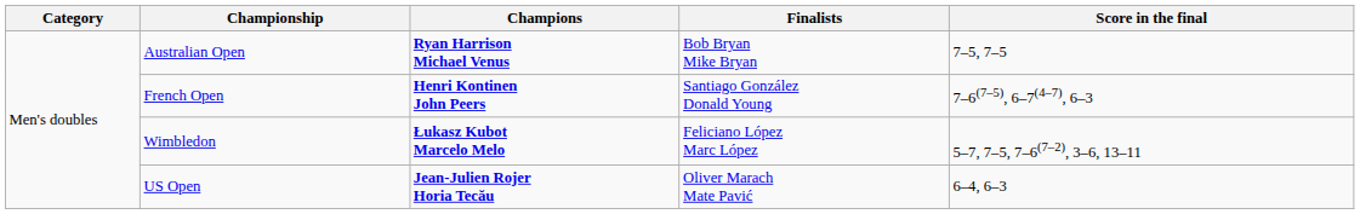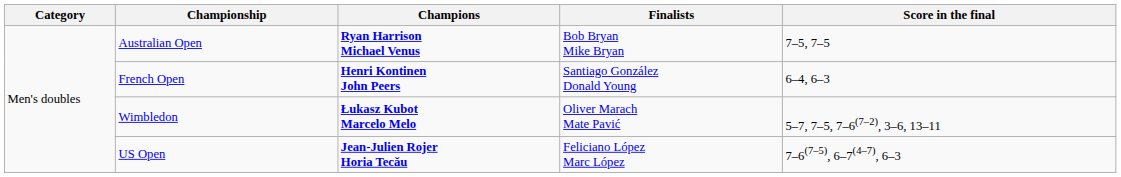 <table class="wikitable" style="font-size:90%;" width=100%>
 <tr>
 <th style="width: 10%;">Category</th>
 <th style="width: 20%;">Championship</th>
 <th style="width: 20%;">Champions</th>
 <th style="width: 20%;">Finalists</th>
 <th style="width: 30%;">Score in the final</th>
 </tr>
 <tr>
 <td rowspan="4">Men's doubles</td>
 <td><a href='#'>Australian Open</a></td>
 <td> <strong><a href='#'>Ryan Harrison</a></strong><br> <strong><a href='#'>Michael Venus</a></strong></td>
 <td> <a href='#'>Bob Bryan</a><br> <a href='#'>Mike Bryan</a></td>
 <td>7–5, 7–5</td>
 </tr>
 <tr>
 <td><a href='#'>French Open</a></td>
 <td> <strong><a href='#'>Henri Kontinen</a></strong><br> <strong><a href='#'>John Peers</a></strong></td>
 <td>  <a href='#'>Santiago González</a><br> <a href='#'>Donald Young</a></td>
-<td>7–6<sup>(7–5)</sup>, 6–7<sup>(4–7)</sup>, 6–3</td>
+<td>6–4, 6–3</td>
 </tr>
 <tr>
 <td><a href='#'>Wimbledon</a></td>
 <td> <strong><a href='#'>Łukasz Kubot</a></strong><br> <strong><a href='#'>Marcelo Melo</a></strong></td>
-<td> <a href='#'>Feliciano López</a> <br>  <a href='#'>Marc López</a></td>
+<td> <a href='#'>Oliver Marach</a><br> <a href='#'>Mate Pavić</a></td>
 <td><br>5–7, 7–5, 7–6<sup>(7–2)</sup>, 3–6, 13–11</td>
 </tr>
 <tr>
 <td><a href='#'>US Open</a></td>
 <td> <strong><a href='#'>Jean-Julien Rojer</a></strong> <br>  <strong><a href='#'>Horia Tecău</a></strong></td>
-<td> <a href='#'>Oliver Marach</a><br> <a href='#'>Mate Pavić</a></td>
-<td>6–4, 6–3</td>
+<td> <a href='#'>Feliciano López</a> <br>  <a href='#'>Marc López</a></td>
+<td>7–6<sup>(7–5)</sup>, 6–7<sup>(4–7)</sup>, 6–3</td>
 </tr>
 </table>
